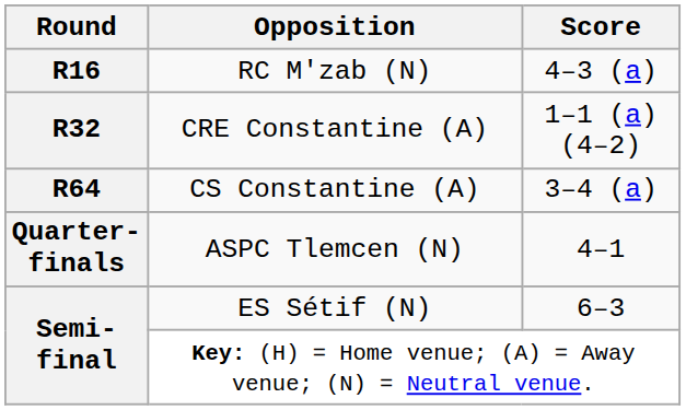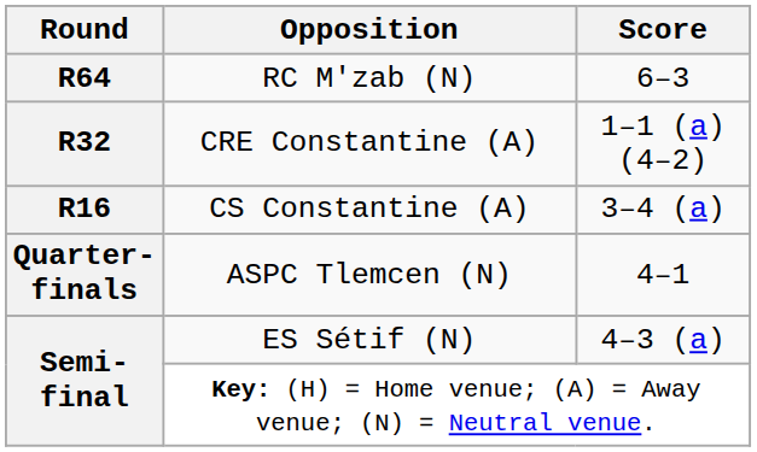 <table class="wikitable plainrowheaders" style="text-align:center;margin:0">
 <tr>
 <th scope="col" style="width:35px">Round</th>
 <th scope="col" style="width:175px">Opposition</th>
 <th scope="col" style="width:70px">Score</th>
 </tr>
 <tr>
-<th scope=row style="text-align:center">R16</th>
+<th scope=row style="text-align:center">R64</th>
 <td>RC M'zab (N)</td>
-<td>4–3 (<a href='#'>a</a>)</td>
+<td>6–3</td>
 </tr>
 <tr>
 <th scope=row style="text-align:center">R32</th>
 <td>CRE Constantine (A)</td>
 <td>1–1 (<a href='#'>a</a>) (4–2)</td>
 </tr>
 <tr>
-<th scope=row style="text-align:center">R64</th>
+<th scope=row style="text-align:center">R16</th>
 <td>CS Constantine (A)</td>
 <td>3–4 (<a href='#'>a</a>)</td>
 </tr>
 <tr>
 <th scope=row style="text-align:center">Quarter-finals</th>
 <td>ASPC Tlemcen (N)</td>
 <td>4–1</td>
 </tr>
 <tr>
 <th scope=row style="text-align:center" rowspan="2">Semi-final</th>
 <td>ES Sétif (N)</td>
-<td>6–3</td>
+<td>4–3 (<a href='#'>a</a>)</td>
 </tr>
 <tr>
 <td colspan="3" style="background:white;"><small><strong>Key:</strong> (H) = Home venue; (A) = Away venue; (N) = <a href='#'>Neutral venue</a>.</small></td>
 </tr>
 </table>
